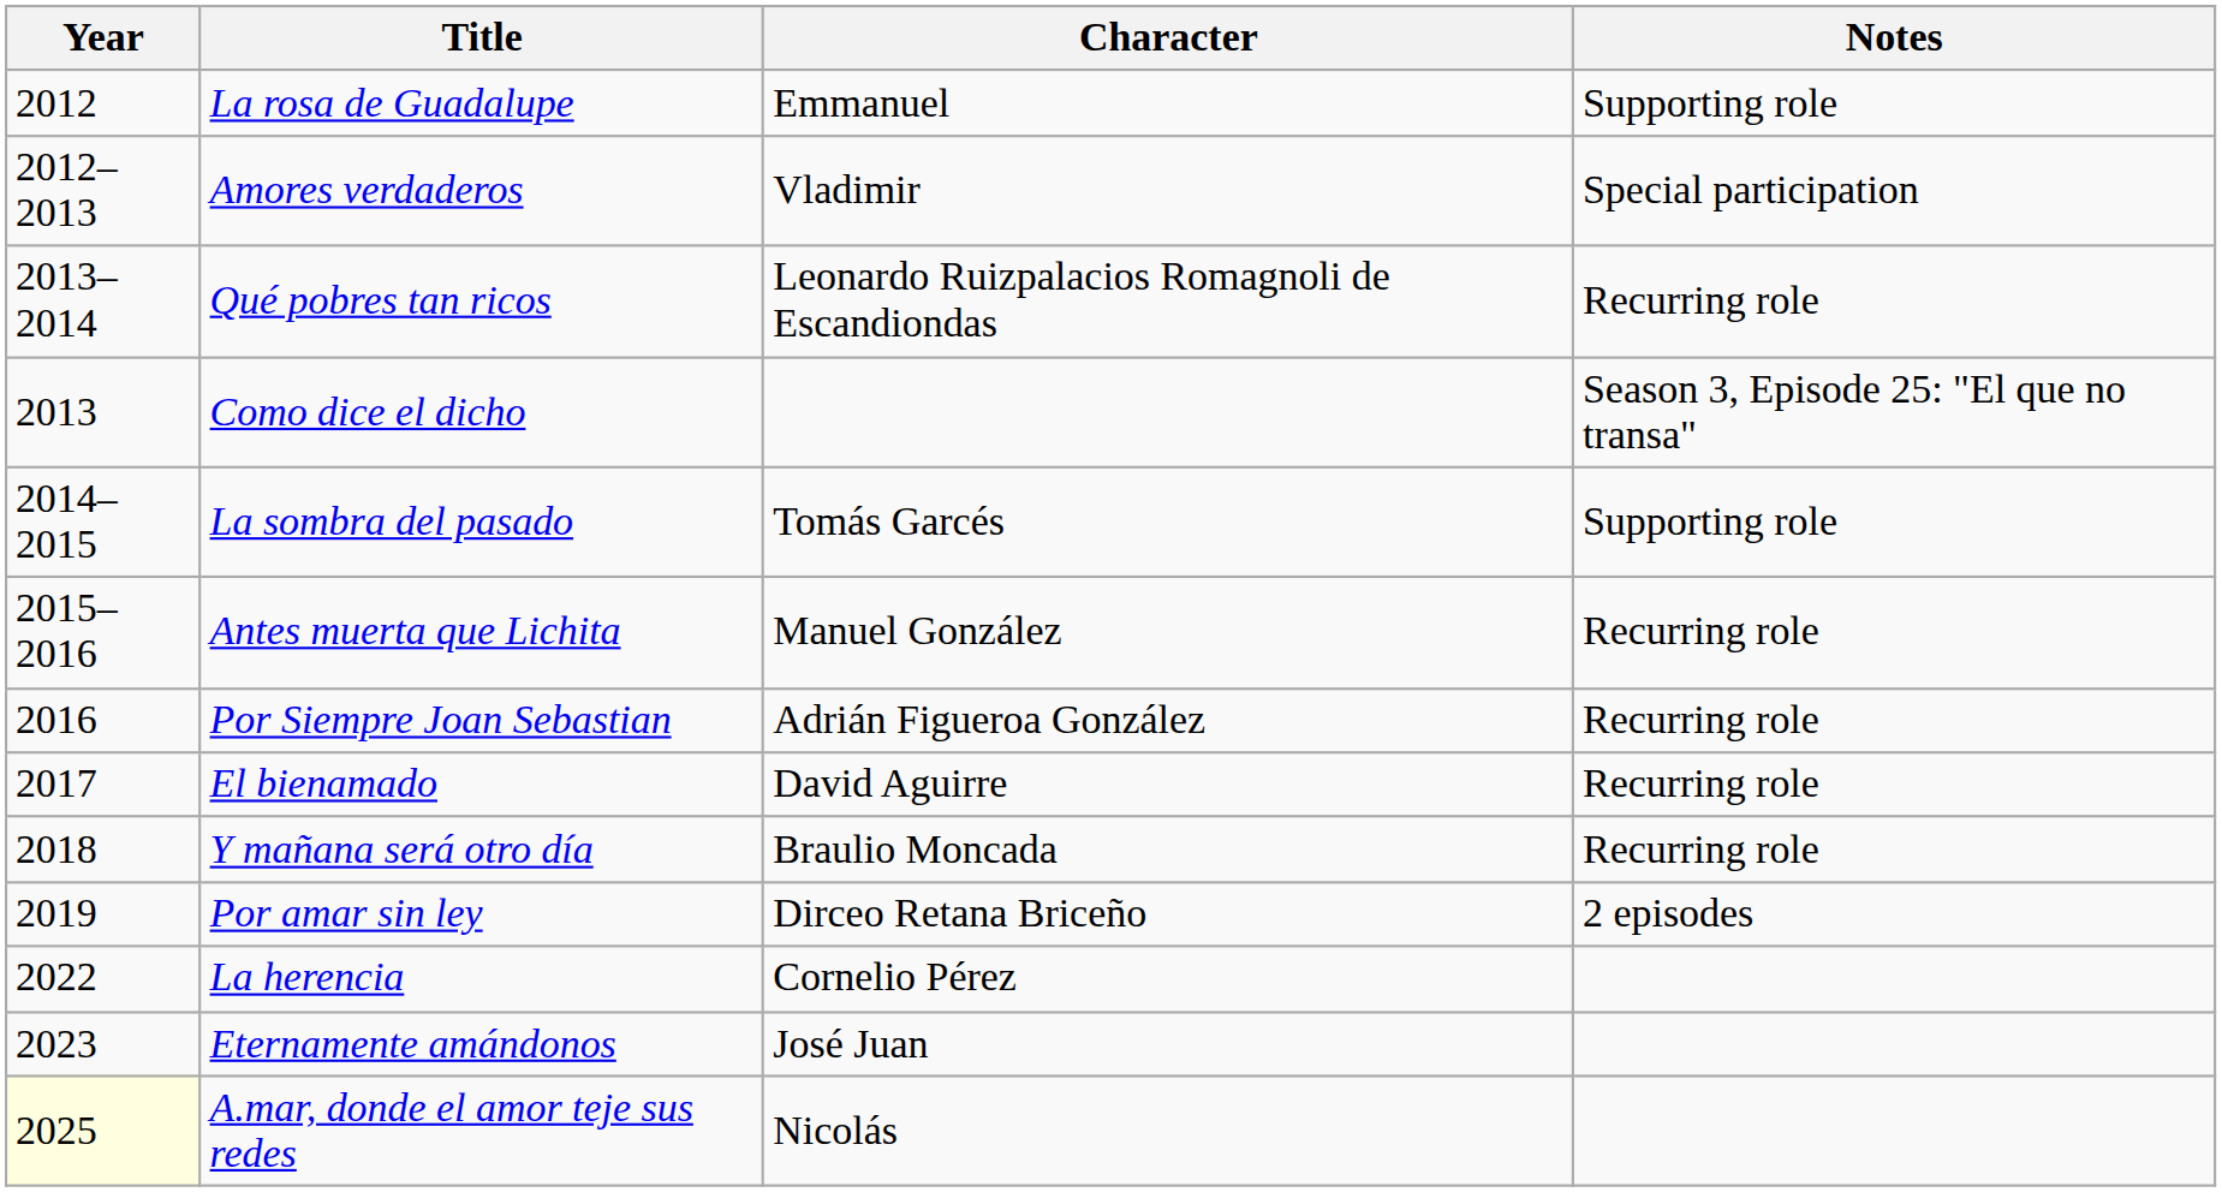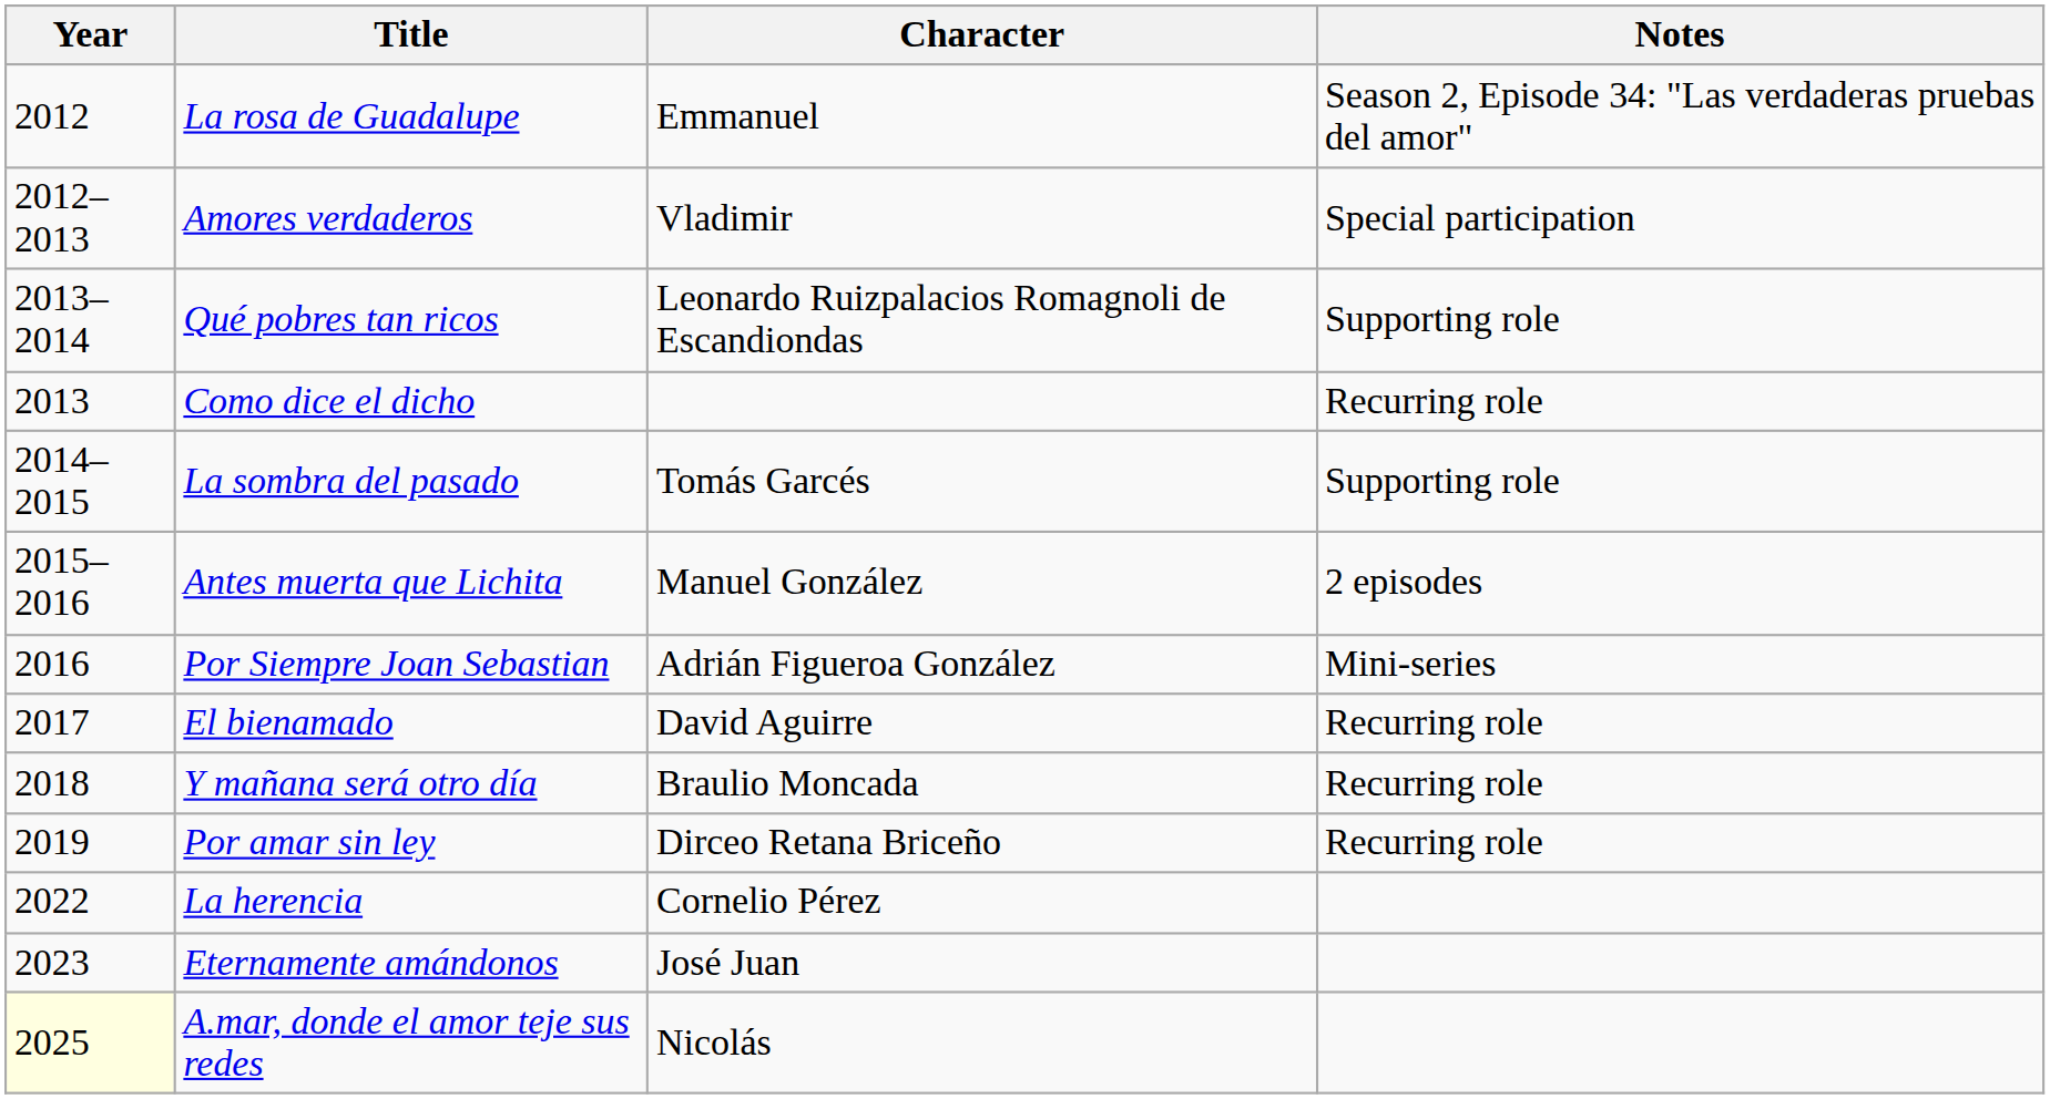 <table class="wikitable">
 <tr>
 <th>Year</th>
 <th>Title</th>
 <th>Character</th>
 <th>Notes</th>
 </tr>
 <tr>
 <td>2012</td>
 <td><em><a href='#'>La rosa de Guadalupe</a></em></td>
 <td>Emmanuel</td>
-<td>Supporting role</td>
+<td>Season 2, Episode 34: "Las verdaderas pruebas del amor"</td>
 </tr>
 <tr>
 <td>2012–2013</td>
 <td><em><a href='#'>Amores verdaderos</a></em></td>
 <td>Vladimir</td>
 <td>Special participation</td>
 </tr>
 <tr>
 <td>2013–2014</td>
 <td><em><a href='#'>Qué pobres tan ricos</a></em></td>
 <td>Leonardo Ruizpalacios Romagnoli de Escandiondas</td>
-<td>Recurring role</td>
+<td>Supporting role</td>
 </tr>
 <tr>
 <td>2013</td>
 <td><em><a href='#'>Como dice el dicho</a></em></td>
 <td></td>
-<td>Season 3, Episode 25: "El que no transa"</td>
+<td>Recurring role</td>
 </tr>
 <tr>
 <td>2014–2015</td>
 <td><em><a href='#'>La sombra del pasado</a></em></td>
 <td>Tomás Garcés</td>
 <td>Supporting role</td>
 </tr>
 <tr>
 <td>2015–2016</td>
 <td><em><a href='#'>Antes muerta que Lichita</a></em></td>
 <td>Manuel González</td>
-<td>Recurring role</td>
+<td>2 episodes</td>
 </tr>
 <tr>
 <td>2016</td>
 <td><em><a href='#'>Por Siempre Joan Sebastian</a></em></td>
 <td>Adrián Figueroa González</td>
-<td>Recurring role</td>
+<td>Mini-series</td>
 </tr>
 <tr>
 <td>2017</td>
 <td><em><a href='#'>El bienamado</a></em></td>
 <td>David Aguirre</td>
 <td>Recurring role</td>
 </tr>
 <tr>
 <td>2018</td>
 <td><em><a href='#'>Y mañana será otro día</a></em></td>
 <td>Braulio Moncada</td>
 <td>Recurring role</td>
 </tr>
 <tr>
 <td>2019</td>
 <td><em><a href='#'>Por amar sin ley </a></em></td>
 <td>Dirceo Retana Briceño</td>
-<td>2 episodes</td>
+<td>Recurring role</td>
 </tr>
 <tr>
 <td>2022</td>
 <td><em><a href='#'>La herencia</a></em></td>
 <td>Cornelio Pérez</td>
 <td></td>
 </tr>
 <tr>
 <td>2023</td>
 <td><em><a href='#'>Eternamente amándonos</a></em></td>
 <td>José Juan</td>
 <td></td>
 </tr>
 <tr>
 <td style="background: lightyellow;">2025</td>
 <td><em><a href='#'>A.mar, donde el amor teje sus redes</a></em></td>
 <td>Nicolás</td>
 <td></td>
 </tr>
 </table>
